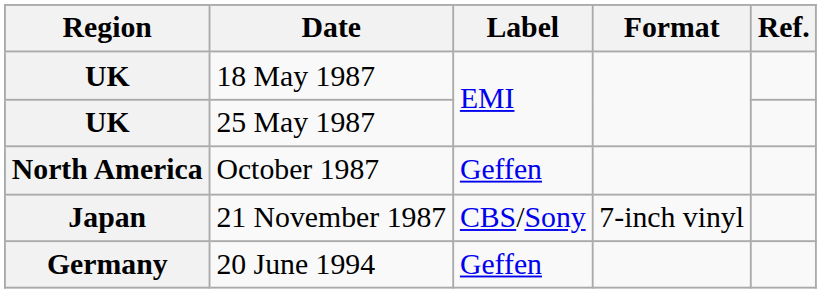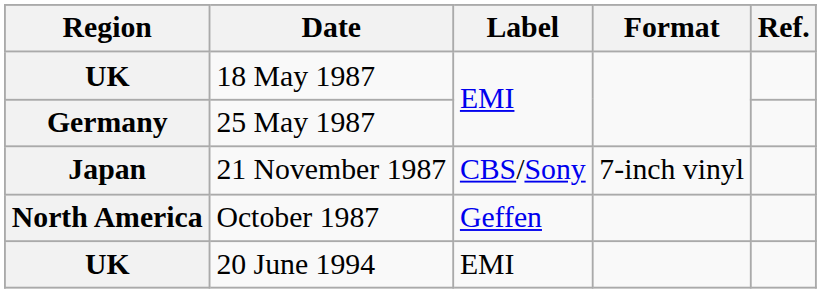 <table class="wikitable plainrowheaders">
 <tr>
 <th scope="col">Region</th>
 <th scope="col">Date</th>
 <th scope="col">Label</th>
 <th scope="col">Format</th>
 <th scope="col">Ref.</th>
 </tr>
 <tr>
 <th scope="row">UK</th>
 <td scope="row">18 May 1987</td>
 <td scope="row" rowspan="2"><a href='#'>EMI</a></td>
 <td scope="row" rowspan="2"></td>
 <td scope="row"></td>
 </tr>
 <tr>
-<th scope="row">UK</th>
+<th scope="row">Germany</th>
 <td scope="row">25 May 1987</td>
+<td scope="row"></td>
+</tr>
+<tr>
+<th scope="row">Japan</th>
+<td scope="row">21 November 1987</td>
+<td scope="row"><a href='#'>CBS</a>/<a href='#'>Sony</a></td>
+<td scope="row">7-inch vinyl</td>
 <td scope="row"></td>
 </tr>
 <tr>
 <th scope="row">North America</th>
 <td scope="row">October 1987</td>
 <td scope="row"><a href='#'>Geffen</a></td>
 <td scope="row"></td>
 <td scope="row"></td>
 </tr>
 <tr>
-<th scope="row">Japan</th>
-<td scope="row">21 November 1987</td>
-<td scope="row"><a href='#'>CBS</a>/<a href='#'>Sony</a></td>
-<td scope="row">7-inch vinyl</td>
-<td scope="row"></td>
-</tr>
-<tr>
-<th scope="row">Germany</th>
+<th scope="row">UK</th>
 <td scope="row">20 June 1994</td>
-<td scope="row"><a href='#'>Geffen</a></td>
+<td scope="row">EMI</td>
 <td scope="row"></td>
 <td scope="row"></td>
 </tr>
 </table>
